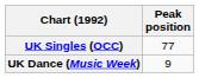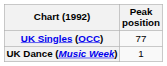 <table class="wikitable plainrowheaders" style="text-align:center">
 <tr>
 <th>Chart (1992)</th>
 <th>Peak<br>position</th>
 </tr>
 <tr>
 <th scope="row"><a href='#'>UK Singles</a> (<a href='#'>OCC</a>)</th>
 <td>77</td>
 </tr>
 <tr>
 <th scope="row">UK Dance (<em><a href='#'>Music Week</a></em>)</th>
-<td>9</td>
+<td>1</td>
 </tr>
 </table>
